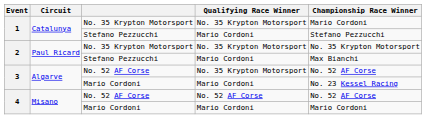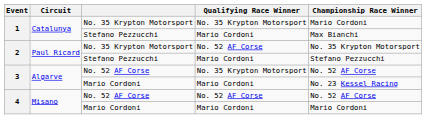 <table class="wikitable" style="font-size: 85%;">
 <tr>
 <th>Event</th>
 <th>Circuit</th>
 <th></th>
 <th>Qualifying Race Winner</th>
 <th>Championship Race Winner</th>
 </tr>
 <tr>
 <th rowspan=2>1</th>
 <td rowspan=2> <a href='#'>Catalunya</a></td>
 <td> No. 35 Krypton Motorsport</td>
 <td> No. 35 Krypton Motorsport</td>
 <td> Mario Cordoni</td>
 </tr>
 <tr>
 <td> Stefano Pezzucchi</td>
 <td> Mario Cordoni</td>
-<td> Stefano Pezzucchi</td>
+<td> Max Bianchi</td>
 </tr>
 <tr>
 <th rowspan=2>2</th>
 <td rowspan=2> <a href='#'>Paul Ricard</a></td>
 <td> No. 35 Krypton Motorsport</td>
-<td> No. 35 Krypton Motorsport</td>
+<td> No. 52 <a href='#'>AF Corse</a></td>
 <td> No. 35 Krypton Motorsport</td>
 </tr>
 <tr>
 <td> Stefano Pezzucchi</td>
 <td> Mario Cordoni</td>
-<td> Max Bianchi</td>
+<td> Stefano Pezzucchi</td>
 </tr>
 <tr>
 <th rowspan=2>3</th>
 <td rowspan=2> <a href='#'>Algarve</a></td>
 <td> No. 52 <a href='#'>AF Corse</a></td>
 <td> No. 35 Krypton Motorsport</td>
 <td> No. 52 <a href='#'>AF Corse</a></td>
 </tr>
 <tr>
 <td> Mario Cordoni</td>
 <td> Mario Cordoni</td>
 <td> No. 23 <a href='#'>Kessel Racing</a></td>
 </tr>
 <tr>
 <th rowspan=2>4</th>
 <td rowspan=2> <a href='#'>Misano</a></td>
 <td> No. 52 <a href='#'>AF Corse</a></td>
 <td> No. 52 <a href='#'>AF Corse</a></td>
 <td> No. 52 <a href='#'>AF Corse</a></td>
 </tr>
 <tr>
 <td> Mario Cordoni</td>
 <td> Mario Cordoni</td>
 <td> Mario Cordoni</td>
 </tr>
 </table>
